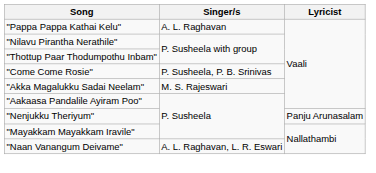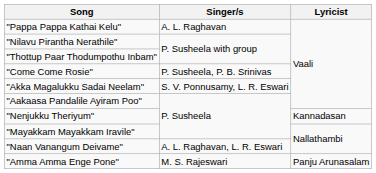 <table class="wikitable" style="font-size:95%;">
 <tr>
 <th>Song</th>
 <th>Singer/s</th>
 <th>Lyricist</th>
 </tr>
 <tr>
 <td>"Pappa Pappa Kathai Kelu"</td>
 <td>A. L. Raghavan</td>
 <td rowspan=6>Vaali</td>
 </tr>
 <tr>
 <td>"Nilavu Pirantha Nerathile"</td>
 <td rowspan=2>P. Susheela with group</td>
 </tr>
 <tr>
 <td>"Thottup Paar Thodumpothu Inbam"</td>
 </tr>
 <tr>
 <td>"Come Come Rosie"</td>
 <td>P. Susheela, P. B. Srinivas</td>
 </tr>
 <tr>
 <td>"Akka Magalukku Sadai Neelam"</td>
-<td>M. S. Rajeswari</td>
+<td>S. V. Ponnusamy, L. R. Eswari</td>
 </tr>
 <tr>
 <td>"Aakaasa Pandalile Ayiram Poo"</td>
 <td rowspan=3>P. Susheela</td>
 </tr>
 <tr>
 <td>"Nenjukku Theriyum"</td>
-<td>Panju Arunasalam</td>
+<td>Kannadasan</td>
 </tr>
 <tr>
 <td>"Mayakkam Mayakkam Iravile"</td>
 <td rowspan=2>Nallathambi</td>
 </tr>
 <tr>
 <td>"Naan Vanangum Deivame"</td>
 <td>A. L. Raghavan, L. R. Eswari</td>
 </tr>
+<tr>
+<td>"Amma Amma Enge Pone"</td>
+<td>M. S. Rajeswari</td>
+<td>Panju Arunasalam</td>
+</tr>
 </table>
